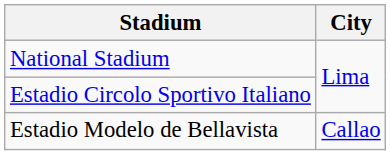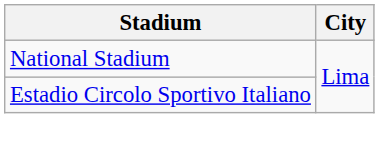 <table class="wikitable sortable">
 <tr>
 <th>Stadium</th>
 <th>City</th>
 </tr>
 <tr>
 <td><a href='#'>National Stadium</a></td>
 <td rowspan=2><a href='#'>Lima</a></td>
 </tr>
 <tr>
 <td><a href='#'>Estadio Circolo Sportivo Italiano</a></td>
 </tr>
-<tr>
-<td>Estadio Modelo de Bellavista</td>
-<td><a href='#'>Callao</a></td>
-</tr>
 </table>
